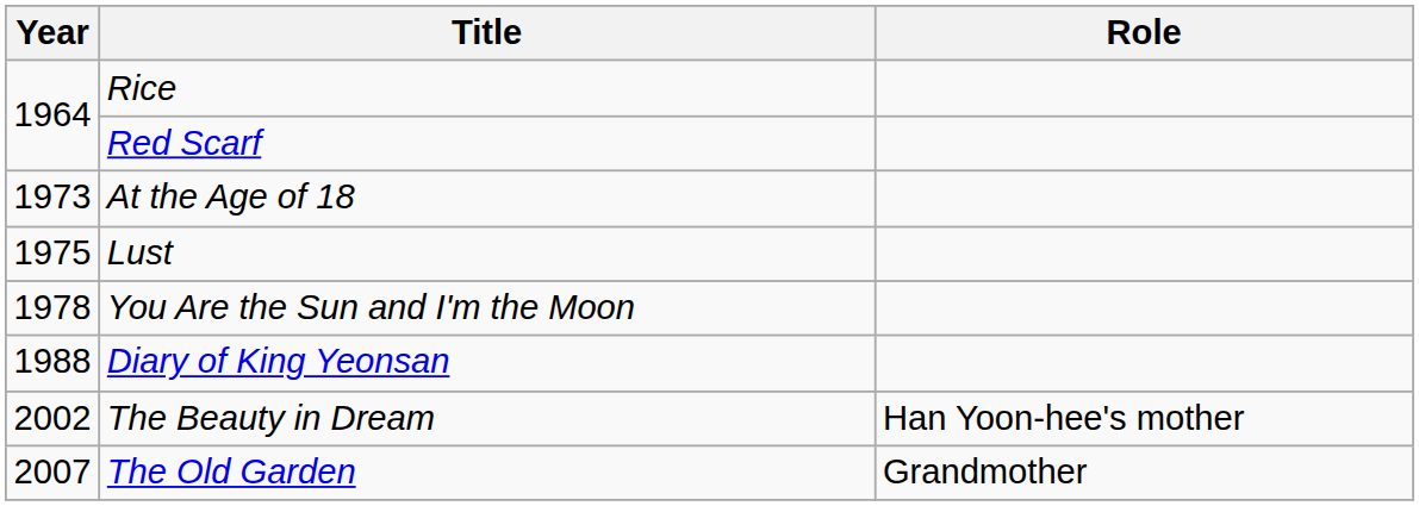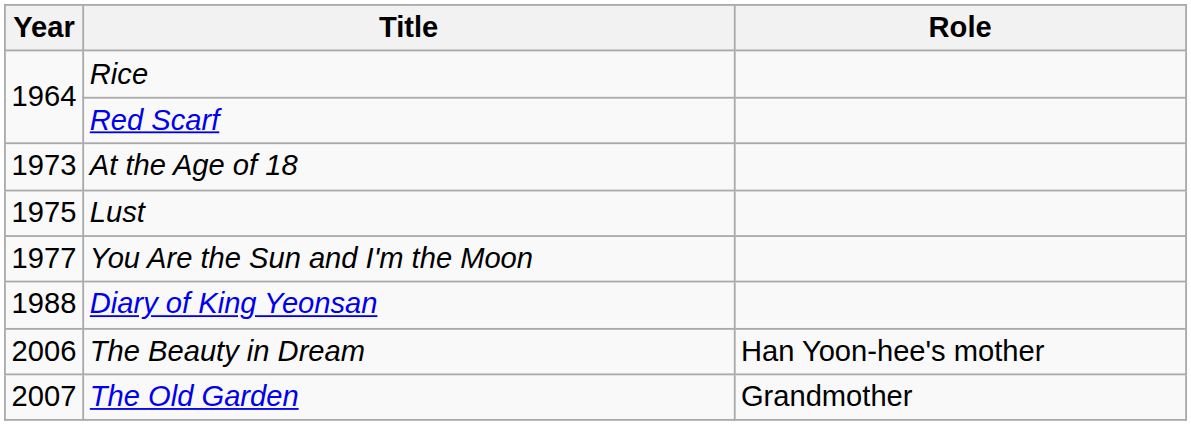 <table class="wikitable" style="width:650px">
 <tr>
 <th width=10>Year</th>
 <th>Title</th>
 <th>Role</th>
 </tr>
 <tr>
 <td rowspan=2>1964</td>
 <td><em>Rice</em></td>
 <td></td>
 </tr>
 <tr>
 <td><em><a href='#'>Red Scarf</a></em></td>
 <td></td>
 </tr>
 <tr>
 <td>1973</td>
 <td><em>At the Age of 18</em></td>
 <td></td>
 </tr>
 <tr>
 <td>1975</td>
 <td><em>Lust</em></td>
 <td></td>
 </tr>
 <tr>
-<td>1978</td>
+<td>1977</td>
 <td><em>You Are the Sun and I'm the Moon</em></td>
 <td></td>
 </tr>
 <tr>
 <td>1988</td>
 <td><em><a href='#'>Diary of King Yeonsan</a></em></td>
 <td></td>
 </tr>
 <tr>
-<td>2002</td>
+<td>2006</td>
 <td><em>The Beauty in Dream</em></td>
 <td>Han Yoon-hee's mother</td>
 </tr>
 <tr>
 <td>2007</td>
 <td><em><a href='#'>The Old Garden</a></em></td>
 <td>Grandmother</td>
 </tr>
 </table>
